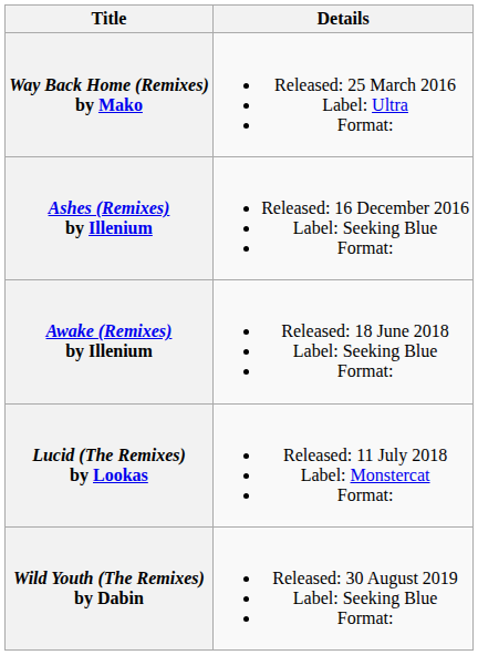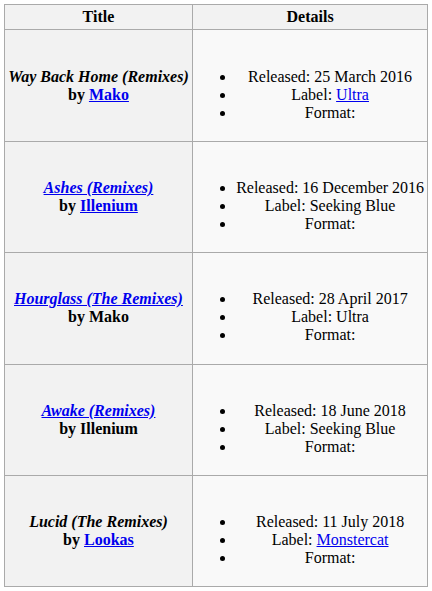 <table class="wikitable plainrowheaders" style="text-align:center;">
 <tr>
 <th scope="col">Title</th>
 <th scope="col">Details</th>
 </tr>
 <tr>
 <th scope="row"><em>Way Back Home (Remixes)</em><br>by <a href='#'>Mako</a></th>
 <td><br><ul><li>Released: 25 March 2016</li><li>Label: <a href='#'>Ultra</a></li><li>Format: </li></ul></td>
 </tr>
 <tr>
 <th scope="row"><em><a href='#'>Ashes (Remixes)</a></em><br>by <a href='#'>Illenium</a></th>
 <td><br><ul><li>Released: 16 December 2016</li><li>Label: Seeking Blue</li><li>Format: </li></ul></td>
 </tr>
 <tr>
+<th scope="row"><em><a href='#'>Hourglass (The Remixes)</a></em><br>by Mako</th>
+<td><br><ul><li>Released: 28 April 2017</li><li>Label: Ultra</li><li>Format: </li></ul></td>
+</tr>
+<tr>
 <th scope="row"><em><a href='#'>Awake (Remixes)</a></em><br>by Illenium</th>
 <td><br><ul><li>Released: 18 June 2018</li><li>Label: Seeking Blue</li><li>Format: </li></ul></td>
 </tr>
 <tr>
 <th scope="row"><em>Lucid (The Remixes)</em><br>by <a href='#'>Lookas</a></th>
 <td><br><ul><li>Released: 11 July 2018</li><li>Label: <a href='#'>Monstercat</a></li><li>Format: </li></ul></td>
 </tr>
-<tr>
-<th scope="row"><em>Wild Youth (The Remixes)</em><br>by Dabin</th>
-<td><br><ul><li>Released: 30 August 2019</li><li>Label: Seeking Blue</li><li>Format: </li></ul></td>
-</tr>
 </table>
